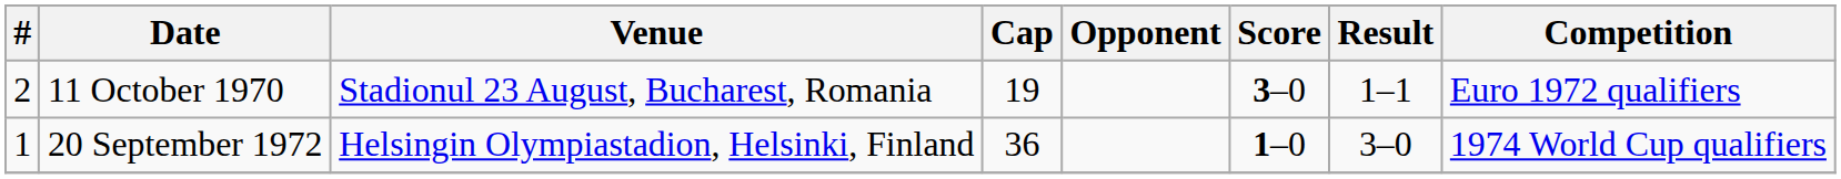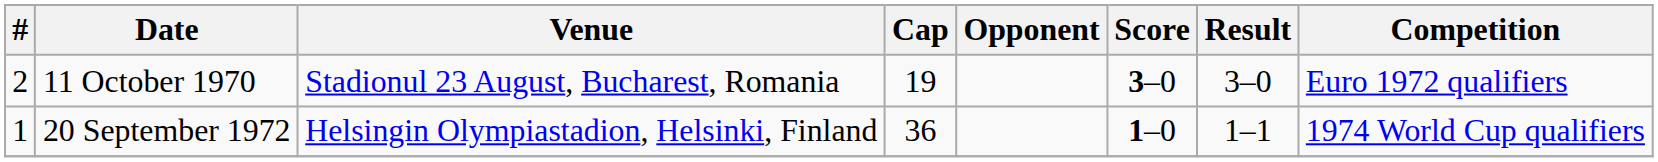 <table class="wikitable sortable">
 <tr>
 <th>#</th>
 <th>Date</th>
 <th>Venue</th>
 <th>Cap</th>
 <th>Opponent</th>
 <th>Score</th>
 <th>Result</th>
 <th>Competition</th>
 </tr>
 <tr>
 <td>2</td>
 <td>11 October 1970</td>
 <td><a href='#'>Stadionul 23 August</a>, <a href='#'>Bucharest</a>, Romania</td>
 <td align=center>19</td>
 <td></td>
 <td align=center><strong>3</strong>–0</td>
-<td align=center>1–1</td>
+<td align=center>3–0</td>
 <td><a href='#'>Euro 1972 qualifiers</a></td>
 </tr>
 <tr>
 <td>1</td>
 <td>20 September 1972</td>
 <td><a href='#'>Helsingin Olympiastadion</a>, <a href='#'>Helsinki</a>, Finland</td>
 <td align=center>36</td>
 <td></td>
 <td align=center><strong>1</strong>–0</td>
-<td align=center>3–0</td>
+<td align=center>1–1</td>
 <td><a href='#'>1974 World Cup qualifiers</a></td>
 </tr>
 <tr>
 </tr>
 </table>
